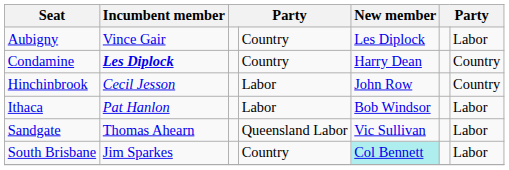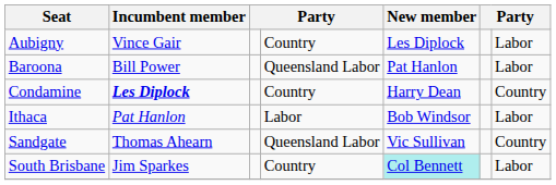 <table class="wikitable">
 <tr>
 <th>Seat</th>
 <th>Incumbent member</th>
 <th colspan=2>Party</th>
 <th>New member</th>
 <th colspan=2>Party</th>
 </tr>
 <tr>
 <td><a href='#'>Aubigny</a></td>
 <td><a href='#'>Vince Gair</a></td>
 <td> </td>
 <td>Country</td>
 <td><a href='#'>Les Diplock</a></td>
 <td> </td>
 <td>Labor</td>
 </tr>
 <tr>
+<td><a href='#'>Baroona</a></td>
+<td><a href='#'>Bill Power</a></td>
+<td> </td>
+<td>Queensland Labor</td>
+<td><a href='#'>Pat Hanlon</a></td>
+<td> </td>
+<td>Labor</td>
+</tr>
+<tr>
 <td><a href='#'>Condamine</a></td>
 <td><strong><em><a href='#'>Les Diplock</a></em></strong></td>
 <td> </td>
 <td>Country</td>
 <td><a href='#'>Harry Dean</a></td>
-<td> </td>
-<td>Country</td>
-</tr>
-<tr>
-<td><a href='#'>Hinchinbrook</a></td>
-<td><em><a href='#'>Cecil Jesson</a></em></td>
-<td> </td>
-<td>Labor</td>
-<td><a href='#'>John Row</a></td>
 <td> </td>
 <td>Country</td>
 </tr>
 <tr>
 <td><a href='#'>Ithaca</a></td>
 <td><em><a href='#'>Pat Hanlon</a></em></td>
 <td> </td>
 <td>Labor</td>
 <td><a href='#'>Bob Windsor</a></td>
 <td> </td>
 <td>Labor</td>
 </tr>
 <tr>
 <td><a href='#'>Sandgate</a></td>
 <td><a href='#'>Thomas Ahearn</a></td>
 <td> </td>
 <td>Queensland Labor</td>
 <td><a href='#'>Vic Sullivan</a></td>
 <td> </td>
-<td>Labor</td>
+<td>Country</td>
 </tr>
 <tr>
 <td><a href='#'>South Brisbane</a></td>
 <td><a href='#'>Jim Sparkes</a></td>
 <td> </td>
 <td>Country</td>
 <td style="background: paleturquoise;"><a href='#'>Col Bennett</a></td>
 <td> </td>
 <td>Labor</td>
 </tr>
 <tr>
 </tr>
 </table>
